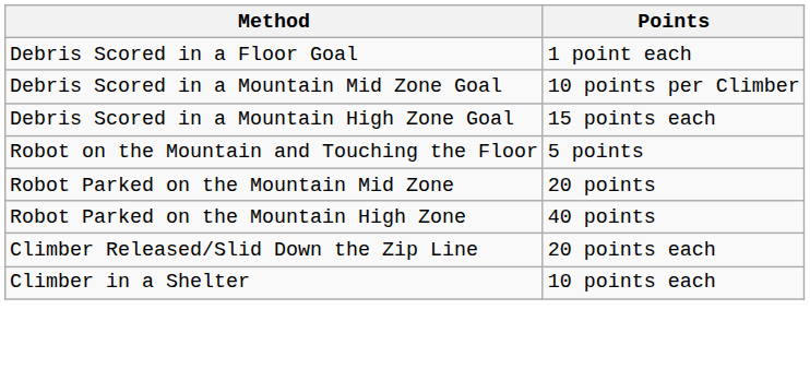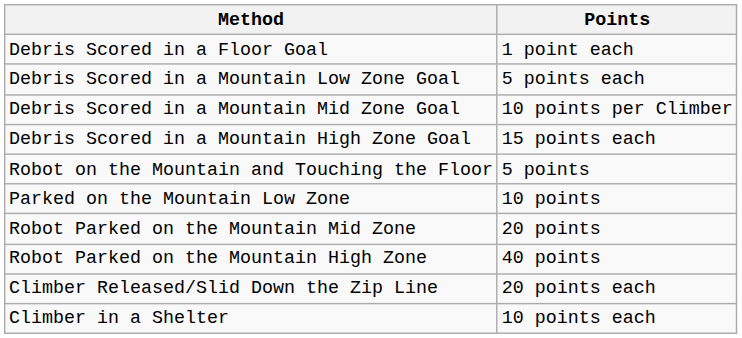 <table class="wikitable">
 <tr>
 <th>Method</th>
 <th>Points</th>
 </tr>
 <tr>
 <td>Debris Scored in a Floor Goal</td>
 <td>1 point each</td>
+</tr>
+<tr>
+<td>Debris Scored in a Mountain Low Zone Goal</td>
+<td>5 points each</td>
 </tr>
 <tr>
 <td>Debris Scored in a Mountain Mid Zone Goal</td>
 <td>10 points per Climber</td>
 </tr>
 <tr>
 <td>Debris Scored in a Mountain High Zone Goal</td>
 <td>15 points each</td>
 </tr>
 <tr>
 <td>Robot on the Mountain and Touching the Floor</td>
 <td>5 points</td>
+</tr>
+<tr>
+<td>Parked on the Mountain Low Zone</td>
+<td>10 points</td>
 </tr>
 <tr>
 <td>Robot Parked on the Mountain Mid Zone</td>
 <td>20 points</td>
 </tr>
 <tr>
 <td>Robot Parked on the Mountain High Zone</td>
 <td>40 points</td>
 </tr>
 <tr>
 <td>Climber Released/Slid Down the Zip Line</td>
 <td>20 points each</td>
 </tr>
 <tr>
 <td>Climber in a Shelter</td>
 <td>10 points each</td>
 </tr>
 </table>
